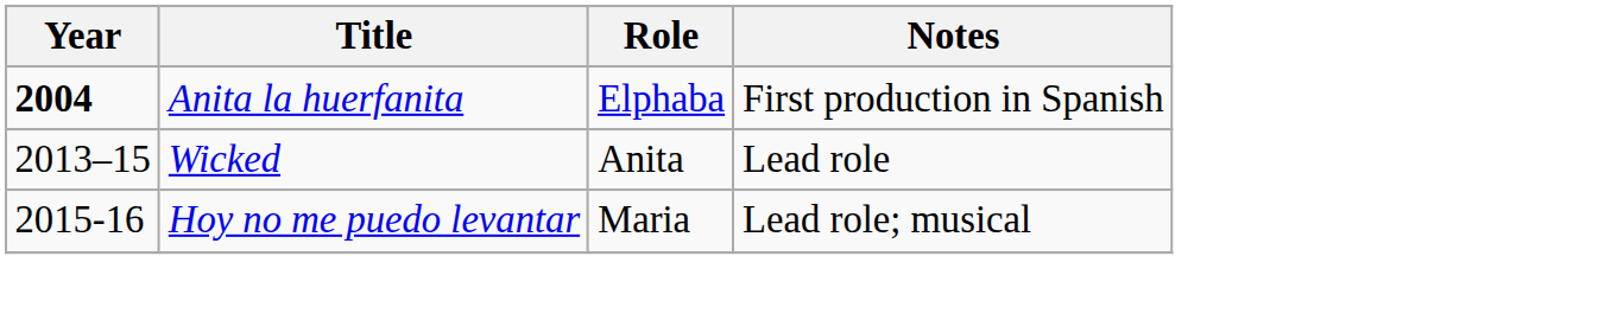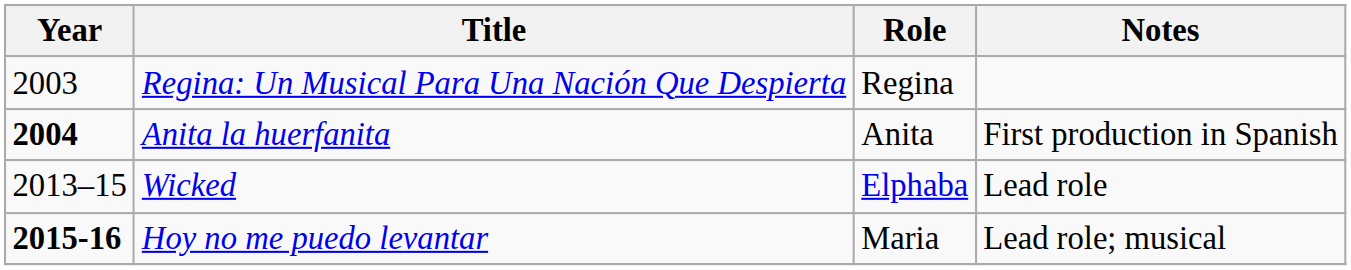 <table class="wikitable">
 <tr>
 <th>Year</th>
 <th>Title</th>
 <th>Role</th>
 <th>Notes</th>
 </tr>
 <tr>
+<td>2003</td>
+<td><em><a href='#'>Regina: Un Musical Para Una Nación Que Despierta</a></em></td>
+<td>Regina</td>
+<td></td>
+</tr>
+<tr>
 <td><strong>2004</strong></td>
 <td><em><a href='#'>Anita la huerfanita</a></em></td>
-<td><a href='#'>Elphaba</a></td>
+<td>Anita</td>
 <td>First production in Spanish</td>
 </tr>
 <tr>
 <td>2013–15</td>
 <td><em><a href='#'>Wicked</a></em></td>
-<td>Anita</td>
+<td><a href='#'>Elphaba</a></td>
 <td>Lead role</td>
 </tr>
 <tr>
-<td>2015-16</td>
+<td><strong>2015-16</strong></td>
 <td><em><a href='#'>Hoy no me puedo levantar</a></em></td>
 <td>Maria</td>
 <td>Lead role; musical</td>
 </tr>
 <tr>
 </tr>
 </table>
